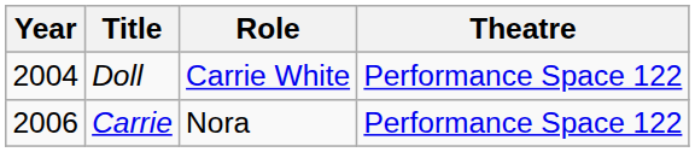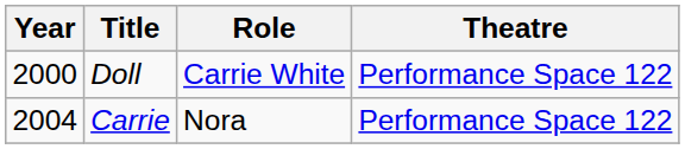 <table class="wikitable sortable">
 <tr>
 <th>Year</th>
 <th>Title</th>
 <th>Role</th>
 <th>Theatre</th>
 </tr>
 <tr>
-<td>2004</td>
+<td>2000</td>
 <td><em>Doll</em></td>
 <td><a href='#'>Carrie White</a></td>
 <td><a href='#'>Performance Space 122</a></td>
 </tr>
 <tr>
-<td>2006</td>
+<td>2004</td>
 <td><em><a href='#'>Carrie</a></em></td>
 <td>Nora</td>
 <td><a href='#'>Performance Space 122</a></td>
 </tr>
 </table>
